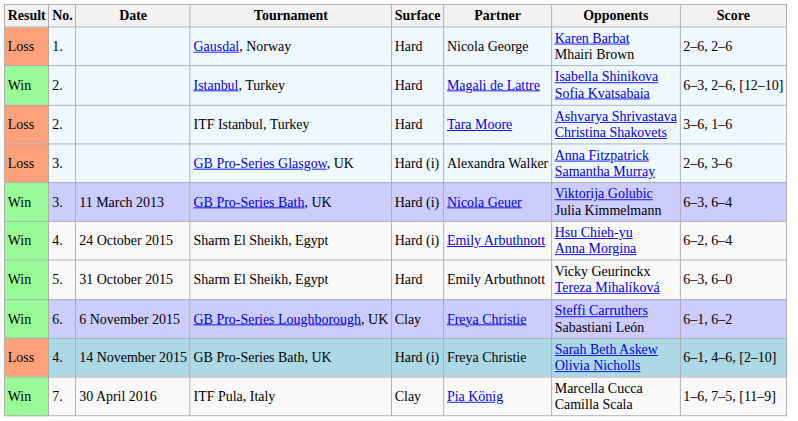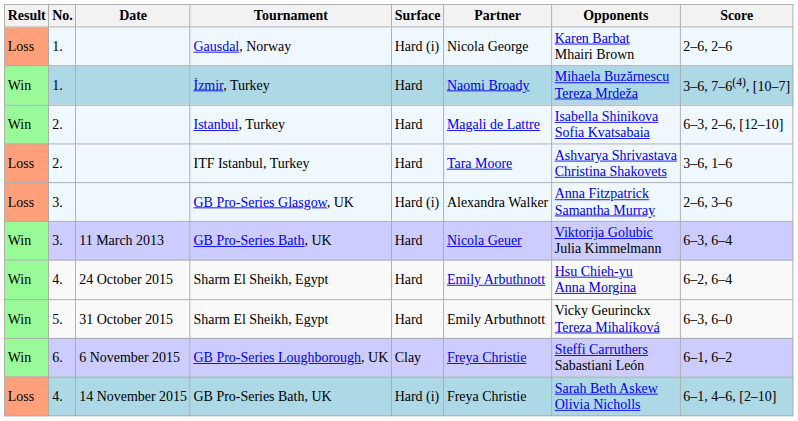 <table class="sortable wikitable" style=font-size:97%>
 <tr>
 <th>Result</th>
 <th>No.</th>
 <th>Date</th>
 <th>Tournament</th>
 <th>Surface</th>
 <th>Partner</th>
 <th>Opponents</th>
 <th class="unsortable">Score</th>
 </tr>
 <tr bgcolor=#f0f8ff>
 <td style="background:#ffa07a;">Loss</td>
 <td>1.</td>
 <td></td>
 <td><a href='#'>Gausdal</a>, Norway</td>
-<td>Hard</td>
+<td>Hard (i)</td>
 <td> Nicola George</td>
 <td> <a href='#'>Karen Barbat</a> <br>  Mhairi Brown</td>
 <td>2–6, 2–6</td>
+</tr>
+<tr style="background:lightblue;">
+<td style="background:#98fb98;">Win</td>
+<td>1.</td>
+<td></td>
+<td><a href='#'>İzmir</a>, Turkey</td>
+<td>Hard</td>
+<td> <a href='#'>Naomi Broady</a></td>
+<td> <a href='#'>Mihaela Buzărnescu</a> <br>  <a href='#'>Tereza Mrdeža</a></td>
+<td>3–6, 7–6<sup>(4)</sup>, [10–7]</td>
 </tr>
 <tr bgcolor=#f0f8ff>
 <td style="background:#98fb98;">Win</td>
 <td>2.</td>
 <td></td>
 <td><a href='#'>Istanbul</a>, Turkey</td>
 <td>Hard</td>
 <td> <a href='#'>Magali de Lattre</a></td>
 <td> <a href='#'>Isabella Shinikova</a> <br>  <a href='#'>Sofia Kvatsabaia</a></td>
 <td>6–3, 2–6, [12–10]</td>
 </tr>
 <tr bgcolor=#f0f8ff>
 <td style="background:#ffa07a;">Loss</td>
 <td>2.</td>
 <td></td>
 <td>ITF Istanbul, Turkey</td>
 <td>Hard</td>
 <td> <a href='#'>Tara Moore</a></td>
 <td> <a href='#'>Ashvarya Shrivastava</a> <br>  <a href='#'>Christina Shakovets</a></td>
 <td>3–6, 1–6</td>
 </tr>
 <tr bgcolor=#f0f8ff>
 <td style="background:#ffa07a;">Loss</td>
 <td>3.</td>
 <td></td>
 <td><a href='#'>GB Pro-Series Glasgow</a>, UK</td>
 <td>Hard (i)</td>
 <td> Alexandra Walker</td>
 <td> <a href='#'>Anna Fitzpatrick</a> <br>  <a href='#'>Samantha Murray</a></td>
 <td>2–6, 3–6</td>
 </tr>
 <tr style="background:#ccccff;">
 <td style="background:#98fb98;">Win</td>
 <td>3.</td>
 <td>11 March 2013</td>
 <td><a href='#'>GB Pro-Series Bath</a>, UK</td>
-<td>Hard (i)</td>
+<td>Hard</td>
 <td> <a href='#'>Nicola Geuer</a></td>
 <td> <a href='#'>Viktorija Golubic</a> <br>  Julia Kimmelmann</td>
 <td>6–3, 6–4</td>
 </tr>
 <tr>
 <td style="background:#98fb98;">Win</td>
 <td>4.</td>
 <td>24 October 2015</td>
 <td>Sharm El Sheikh, Egypt</td>
-<td>Hard (i)</td>
+<td>Hard</td>
 <td> <a href='#'>Emily Arbuthnott</a></td>
 <td> <a href='#'>Hsu Chieh-yu</a> <br>  <a href='#'>Anna Morgina</a></td>
 <td>6–2, 6–4</td>
 </tr>
 <tr>
 <td style="background:#98fb98;">Win</td>
 <td>5.</td>
 <td>31 October 2015</td>
 <td>Sharm El Sheikh, Egypt</td>
 <td>Hard</td>
 <td> Emily Arbuthnott</td>
 <td> Vicky Geurinckx <br>  <a href='#'>Tereza Mihalíková</a></td>
 <td>6–3, 6–0</td>
 </tr>
 <tr style="background:#ccccff;">
 <td style="background:#98fb98;">Win</td>
 <td>6.</td>
 <td>6 November 2015</td>
 <td><a href='#'>GB Pro-Series Loughborough</a>, UK</td>
 <td>Clay</td>
 <td> <a href='#'>Freya Christie</a></td>
 <td> <a href='#'>Steffi Carruthers</a> <br>  Sabastiani León</td>
 <td>6–1, 6–2</td>
 </tr>
 <tr style="background:lightblue;">
 <td style="background:#ffa07a;">Loss</td>
 <td>4.</td>
 <td>14 November 2015</td>
 <td>GB Pro-Series Bath, UK</td>
 <td>Hard (i)</td>
 <td> Freya Christie</td>
 <td> <a href='#'>Sarah Beth Askew</a> <br>  <a href='#'>Olivia Nicholls</a></td>
 <td>6–1, 4–6, [2–10]</td>
 </tr>
-<tr>
-<td style="background:#98fb98;">Win</td>
-<td>7.</td>
-<td>30 April 2016</td>
-<td>ITF Pula, Italy</td>
-<td>Clay</td>
-<td> <a href='#'>Pia König</a></td>
-<td> Marcella Cucca <br>  Camilla Scala</td>
-<td>1–6, 7–5, [11–9]</td>
-</tr>
 </table>
